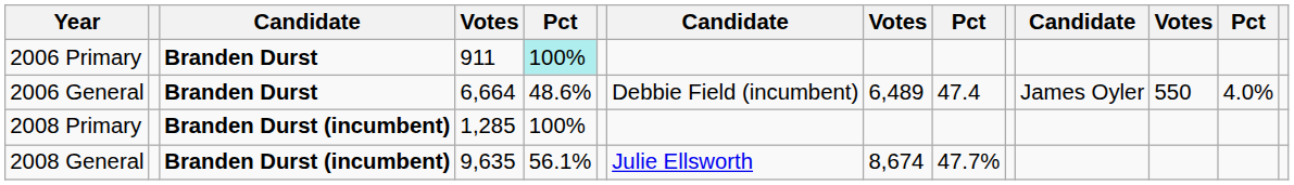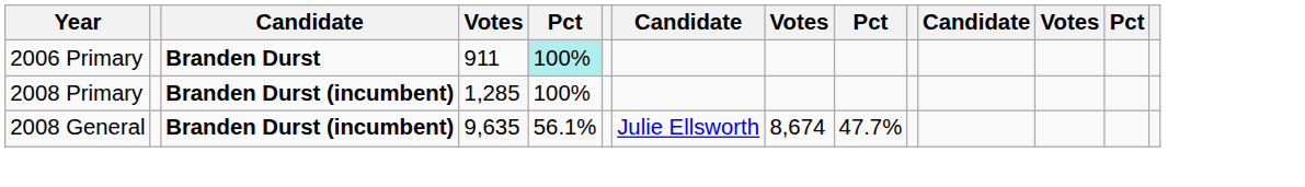 <table class="wikitable">
 <tr>
 <th>Year</th>
 <th></th>
 <th>Candidate</th>
 <th>Votes</th>
 <th>Pct</th>
 <th></th>
 <th>Candidate</th>
 <th>Votes</th>
 <th>Pct</th>
 <th></th>
 <th>Candidate</th>
 <th>Votes</th>
 <th>Pct</th>
 <th></th>
 </tr>
 <tr>
 <td>2006 Primary</td>
 <td></td>
 <td><strong>Branden Durst</strong></td>
 <td>911</td>
 <td style="background: paleturquoise;">100%</td>
 <td></td>
 <td></td>
 <td></td>
 <td></td>
 <td></td>
 <td></td>
 <td></td>
 <td></td>
-<td></td>
-</tr>
-<tr>
-<td>2006 General</td>
-<td></td>
-<td><strong>Branden Durst</strong></td>
-<td>6,664</td>
-<td>48.6%</td>
-<td></td>
-<td>Debbie Field (incumbent)</td>
-<td>6,489</td>
-<td>47.4</td>
-<td></td>
-<td>James Oyler</td>
-<td>550</td>
-<td>4.0%</td>
 <td></td>
 </tr>
 <tr>
 <td>2008 Primary</td>
 <td></td>
 <td><strong>Branden Durst (incumbent)</strong></td>
 <td>1,285</td>
 <td>100%</td>
 <td></td>
 <td></td>
 <td></td>
 <td></td>
 <td></td>
 <td></td>
 <td></td>
 <td></td>
 <td></td>
 </tr>
 <tr>
 <td>2008 General</td>
 <td></td>
 <td><strong>Branden Durst (incumbent)</strong></td>
 <td>9,635</td>
 <td>56.1%</td>
 <td></td>
 <td><a href='#'>Julie Ellsworth</a></td>
 <td>8,674</td>
 <td>47.7%</td>
 <td></td>
 <td></td>
 <td></td>
 <td></td>
 <td></td>
 </tr>
 </table>
